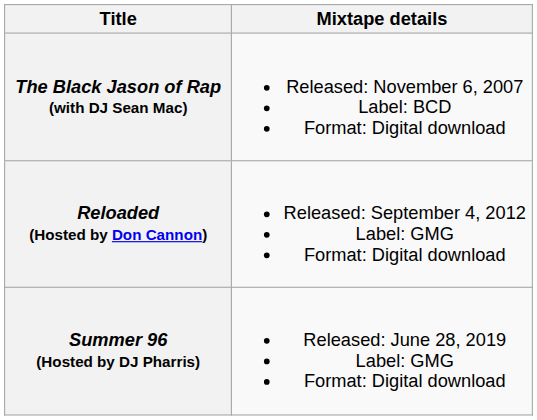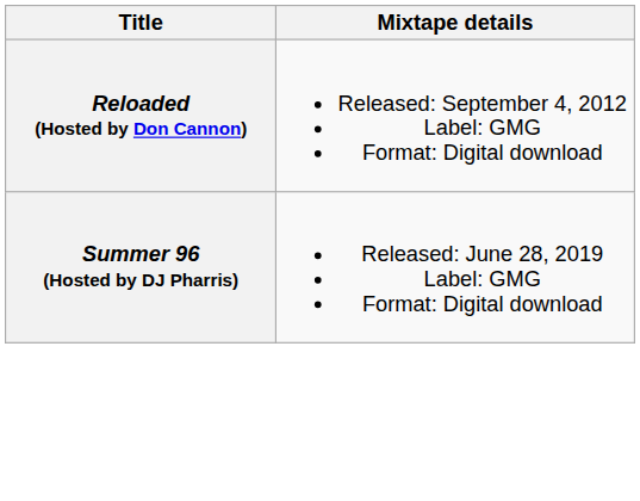 <table class="wikitable plainrowheaders" style="text-align:center;" border="1">
 <tr>
 <th scope="col" style="width:12em;">Title</th>
 <th scope="col" style="width:16em;">Mixtape details</th>
-</tr>
-<tr>
-<th scope="row"><em>The Black Jason of Rap</em> <br> <small>(with DJ Sean Mac)</small></th>
-<td><br><ul><li>Released: November 6, 2007</li><li>Label: BCD</li><li>Format: Digital download</li></ul></td>
 </tr>
 <tr>
 <th scope="row"><em>Reloaded</em> <br> <small>(Hosted by <a href='#'>Don Cannon</a>)</small></th>
 <td><br><ul><li>Released: September 4, 2012</li><li>Label: GMG</li><li>Format: Digital download</li></ul></td>
 </tr>
 <tr>
 <th scope="row"><em>Summer 96</em> <br> <small>(Hosted by DJ Pharris)</small></th>
 <td><br><ul><li>Released: June 28, 2019</li><li>Label: GMG</li><li>Format: Digital download</li></ul></td>
 </tr>
 </table>
